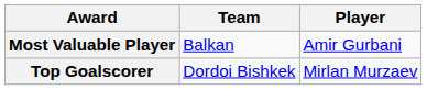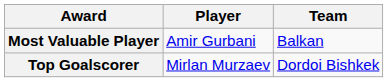 <table class="wikitable" style="text-align:center">
 <tr>
 <th>Award</th>
+<th>Player</th>
 <th>Team</th>
-<th>Player</th>
 </tr>
 <tr>
 <th>Most Valuable Player</th>
+<td align=left> <a href='#'>Amir Gurbani</a></td>
 <td align=left> <a href='#'>Balkan</a></td>
-<td align=left> <a href='#'>Amir Gurbani</a></td>
 </tr>
 <tr>
 <th>Top Goalscorer</th>
+<td align=left> <a href='#'>Mirlan Murzaev</a></td>
 <td align=left> <a href='#'>Dordoi Bishkek</a><br></td>
-<td align=left> <a href='#'>Mirlan Murzaev</a></td>
 </tr>
 </table>
